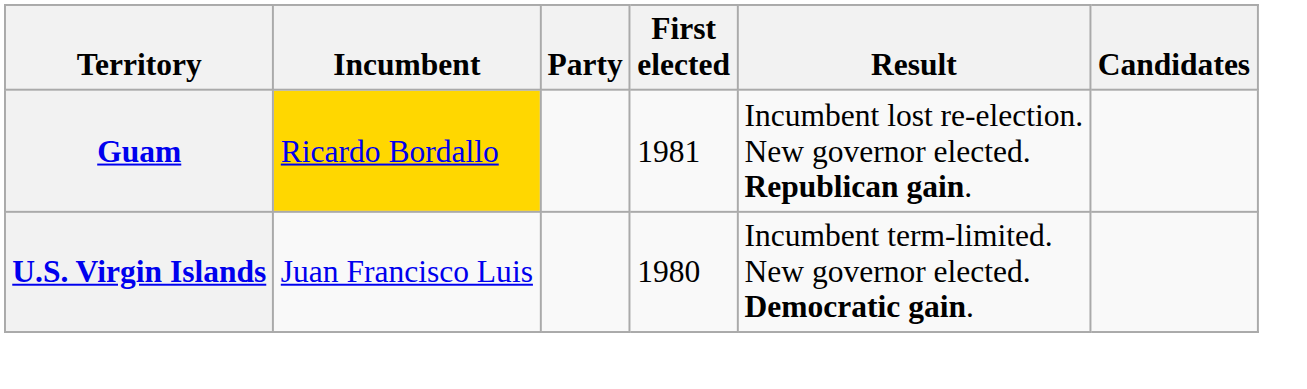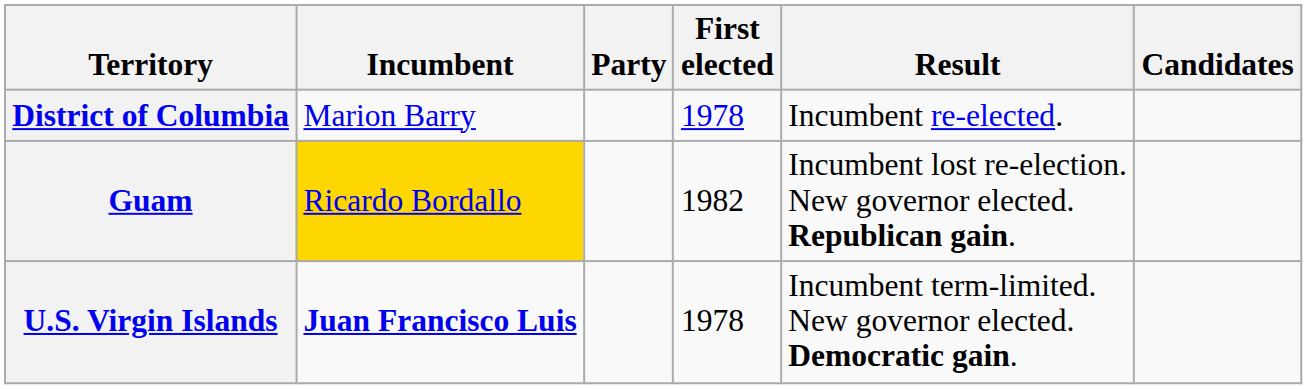 <table class="wikitable sortable">
 <tr valign=bottom>
 <th>Territory</th>
 <th>Incumbent</th>
 <th>Party</th>
 <th>First<br>elected</th>
 <th>Result</th>
 <th>Candidates</th>
 </tr>
 <tr>
+<th><a href='#'>District of Columbia</a></th>
+<td><a href='#'>Marion Barry</a></td>
+<td></td>
+<td><a href='#'>1978</a></td>
+<td>Incumbent <a href='#'>re-elected</a>.</td>
+<td nowrap></td>
+</tr>
+<tr>
 <th><a href='#'>Guam</a></th>
 <td style="background: gold;"><a href='#'>Ricardo Bordallo</a></td>
 <td></td>
-<td>1981</td>
+<td>1982</td>
 <td>Incumbent lost re-election. <br> New governor elected. <br> <strong>Republican gain</strong>.</td>
 <td nowrap></td>
 </tr>
 <tr>
 <th><a href='#'>U.S. Virgin Islands</a></th>
-<td><a href='#'>Juan Francisco Luis</a></td>
+<td><strong><a href='#'>Juan Francisco Luis</a></strong></td>
 <td></td>
-<td>1980</td>
+<td>1978</td>
 <td>Incumbent term-limited.<br>New governor elected. <br> <strong>Democratic gain</strong>.</td>
 <td nowrap></td>
 </tr>
 </table>
